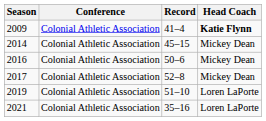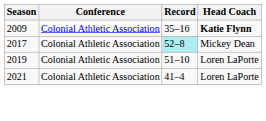 <table class="wikitable">
 <tr>
 <th>Season</th>
 <th>Conference</th>
 <th>Record</th>
 <th>Head Coach</th>
 </tr>
 <tr>
 <td>2009</td>
 <td><a href='#'>Colonial Athletic Association</a></td>
-<td>41–4</td>
+<td>35–16</td>
 <td><strong>Katie Flynn</strong></td>
-</tr>
-<tr>
-<td>2014</td>
-<td>Colonial Athletic Association</td>
-<td>45–15</td>
-<td>Mickey Dean</td>
-</tr>
-<tr>
-<td>2016</td>
-<td>Colonial Athletic Association</td>
-<td>50–6</td>
-<td>Mickey Dean</td>
 </tr>
 <tr>
 <td>2017</td>
 <td>Colonial Athletic Association</td>
-<td>52–8</td>
+<td style="background: paleturquoise;">52–8</td>
 <td>Mickey Dean</td>
 </tr>
 <tr>
 <td>2019</td>
 <td>Colonial Athletic Association</td>
 <td>51–10</td>
 <td>Loren LaPorte</td>
 </tr>
 <tr>
 <td>2021</td>
 <td>Colonial Athletic Association</td>
-<td>35–16</td>
+<td>41–4</td>
 <td>Loren LaPorte</td>
 </tr>
 </table>
